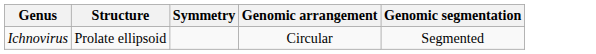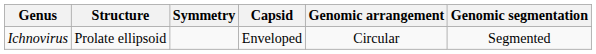 <table class="wikitable sortable" style="text-align:center">
 <tr>
 <th>Genus</th>
 <th>Structure</th>
 <th>Symmetry</th>
+<th>Capsid</th>
 <th>Genomic arrangement</th>
 <th>Genomic segmentation</th>
 </tr>
 <tr>
 <td><em>Ichnovirus</em></td>
 <td>Prolate ellipsoid</td>
 <td></td>
+<td>Enveloped</td>
 <td>Circular</td>
 <td>Segmented</td>
 </tr>
 </table>
